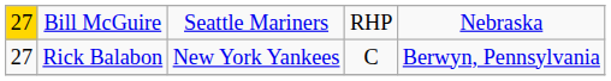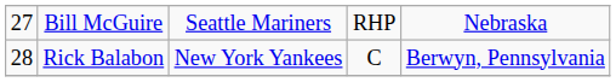 <table class="wikitable" style="text-align:center">
 <tr>
 </tr>
 <tr>
-<td style="background: gold;">27</td>
+<td>27</td>
 <td><a href='#'>Bill McGuire</a></td>
 <td><a href='#'>Seattle Mariners</a></td>
 <td>RHP</td>
 <td><a href='#'>Nebraska</a></td>
 </tr>
 <tr>
-<td>27</td>
+<td>28</td>
 <td><a href='#'>Rick Balabon</a></td>
 <td><a href='#'>New York Yankees</a></td>
 <td>C</td>
 <td><a href='#'>Berwyn, Pennsylvania</a></td>
 </tr>
 <tr>
 </tr>
 </table>
